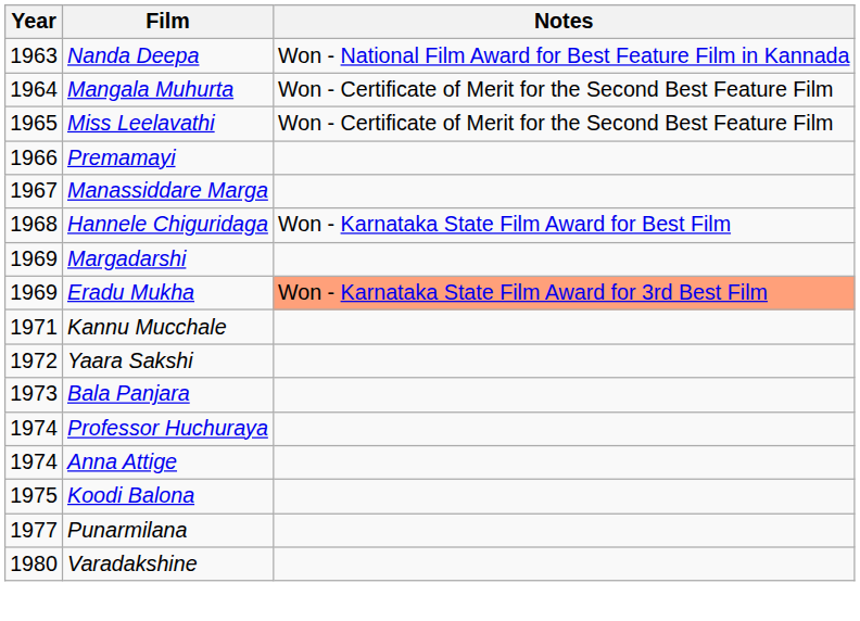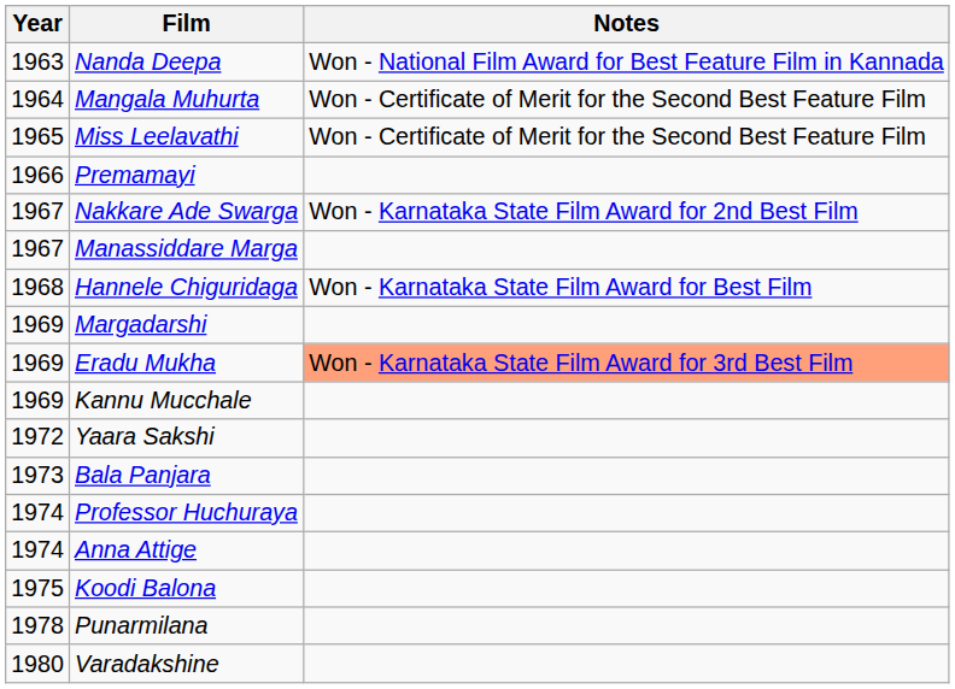 <table class="wikitable">
 <tr style="background:#cccccf; text-align:center;">
 <th><strong>Year</strong></th>
 <th><strong>Film</strong></th>
 <th><strong>Notes</strong></th>
 </tr>
 <tr>
 <td>1963</td>
 <td><em><a href='#'>Nanda Deepa</a></em></td>
 <td>Won - <a href='#'>National Film Award for Best Feature Film in Kannada</a></td>
 </tr>
 <tr>
 <td>1964</td>
 <td><em><a href='#'>Mangala Muhurta</a></em></td>
 <td>Won - Certificate of Merit for the Second Best Feature Film</td>
 </tr>
 <tr>
 <td>1965</td>
 <td><em><a href='#'>Miss Leelavathi</a></em></td>
 <td>Won - Certificate of Merit for the Second Best Feature Film</td>
 </tr>
 <tr>
 <td>1966</td>
 <td><em><a href='#'>Premamayi</a></em></td>
 <td></td>
 </tr>
 <tr>
 <td>1967</td>
+<td><em><a href='#'>Nakkare Ade Swarga</a></em></td>
+<td>Won - <a href='#'>Karnataka State Film Award for 2nd Best Film</a></td>
+</tr>
+<tr>
+<td>1967</td>
 <td><em><a href='#'>Manassiddare Marga</a></em></td>
 <td></td>
 </tr>
 <tr>
 <td>1968</td>
 <td><em><a href='#'>Hannele Chiguridaga</a></em></td>
 <td>Won - <a href='#'>Karnataka State Film Award for Best Film</a></td>
 </tr>
 <tr>
 <td>1969</td>
 <td><em><a href='#'>Margadarshi</a></em></td>
 <td></td>
 </tr>
 <tr>
 <td>1969</td>
 <td><em><a href='#'>Eradu Mukha</a></em></td>
 <td style="background: lightsalmon;">Won - <a href='#'>Karnataka State Film Award for 3rd Best Film</a></td>
 </tr>
 <tr>
-<td>1971</td>
+<td>1969</td>
 <td><em>Kannu Mucchale</em></td>
 <td></td>
 </tr>
 <tr>
 <td>1972</td>
 <td><em>Yaara Sakshi</em></td>
 <td></td>
 </tr>
 <tr>
 <td>1973</td>
 <td><em><a href='#'>Bala Panjara</a></em></td>
 <td></td>
 </tr>
 <tr>
 <td>1974</td>
 <td><em><a href='#'>Professor Huchuraya</a></em></td>
 <td></td>
 </tr>
 <tr>
 <td>1974</td>
 <td><em><a href='#'>Anna Attige</a></em></td>
 <td></td>
 </tr>
 <tr>
 <td>1975</td>
 <td><em><a href='#'>Koodi Balona</a></em></td>
 <td></td>
 </tr>
 <tr>
-<td>1977</td>
+<td>1978</td>
 <td><em>Punarmilana</em></td>
 <td></td>
 </tr>
 <tr>
 <td>1980</td>
 <td><em>Varadakshine</em></td>
 <td></td>
 </tr>
 </table>
